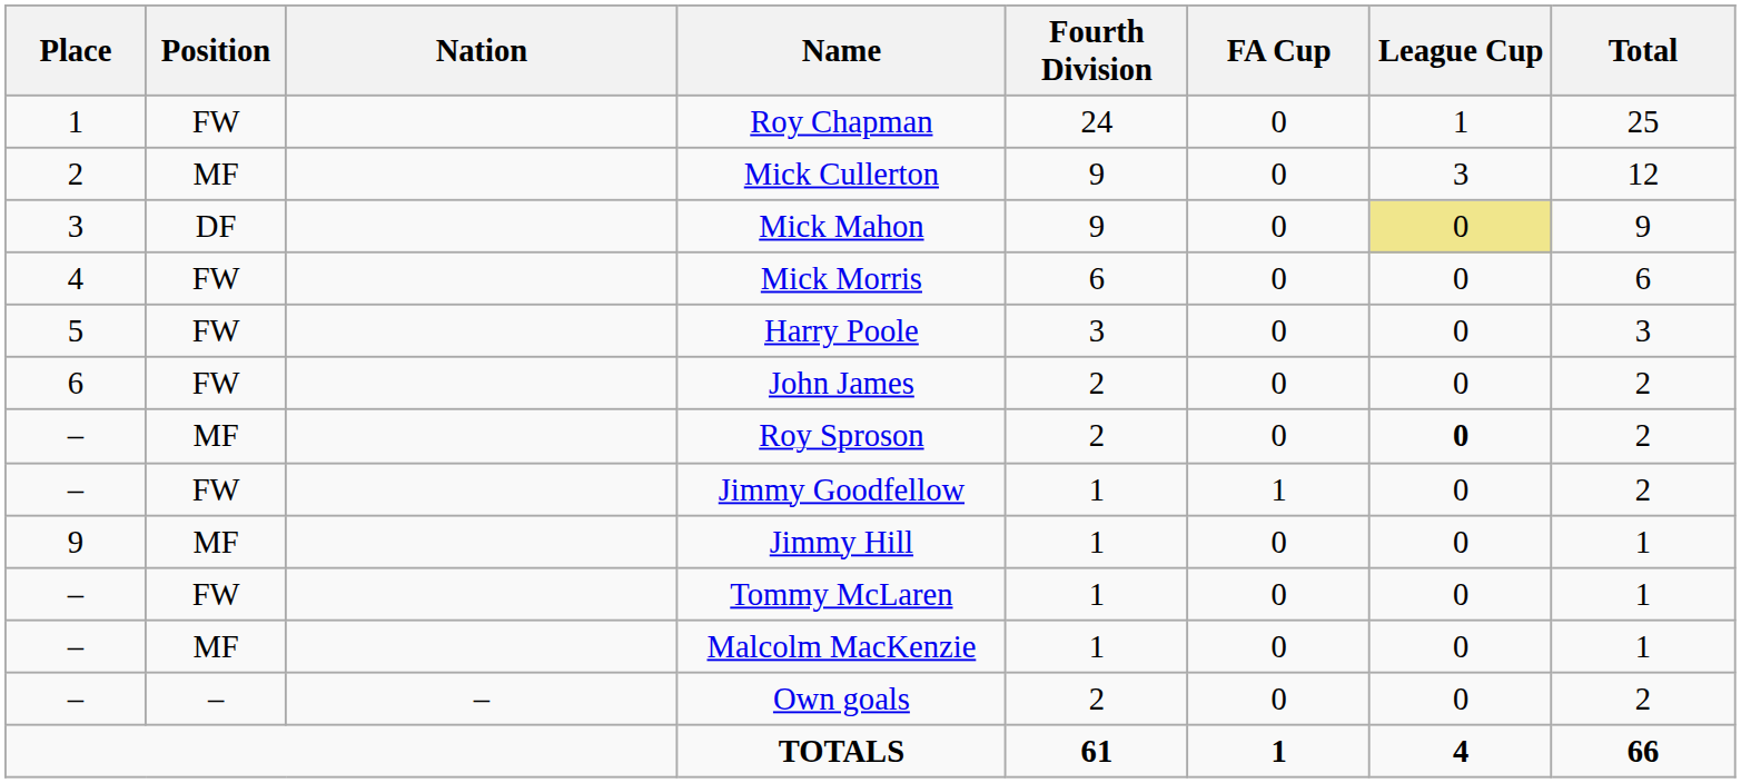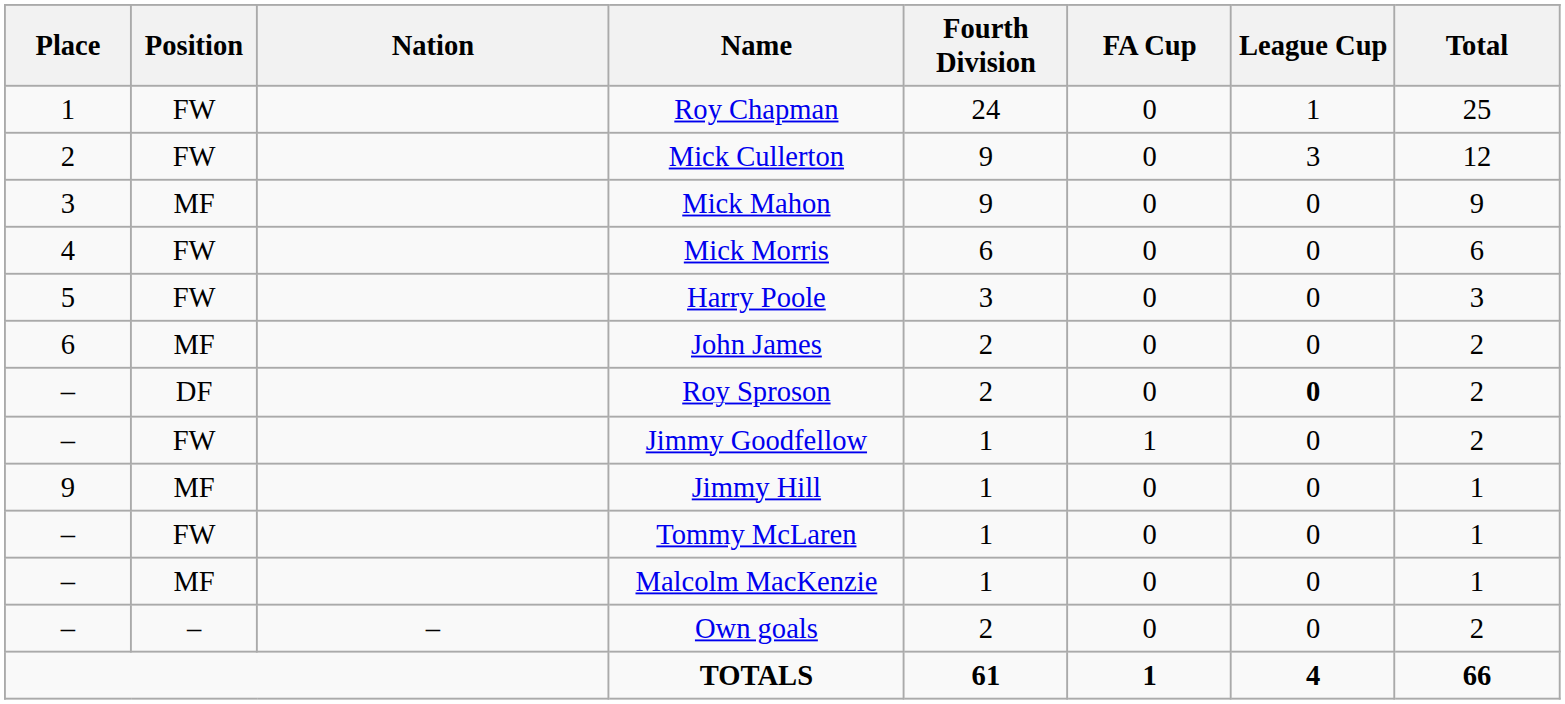 <table class="wikitable" style="font-size: 95%; text-align: center;">
 <tr>
 <th width=60>Place</th>
 <th width=60>Position</th>
 <th width=180>Nation</th>
 <th width=150>Name</th>
 <th width=80>Fourth Division</th>
 <th width=80>FA Cup</th>
 <th width=80>League Cup</th>
 <th width=80>Total</th>
 </tr>
 <tr>
 <td>1</td>
 <td>FW</td>
 <td></td>
 <td><a href='#'>Roy Chapman</a></td>
 <td>24</td>
 <td>0</td>
 <td>1</td>
 <td>25</td>
 </tr>
 <tr>
 <td>2</td>
-<td>MF</td>
+<td>FW</td>
 <td></td>
 <td><a href='#'>Mick Cullerton</a></td>
 <td>9</td>
 <td>0</td>
 <td>3</td>
 <td>12</td>
 </tr>
 <tr>
 <td>3</td>
-<td>DF</td>
+<td>MF</td>
 <td></td>
 <td><a href='#'>Mick Mahon</a></td>
 <td>9</td>
 <td>0</td>
-<td style="background: khaki;">0</td>
+<td>0</td>
 <td>9</td>
 </tr>
 <tr>
 <td>4</td>
 <td>FW</td>
 <td></td>
 <td><a href='#'>Mick Morris</a></td>
 <td>6</td>
 <td>0</td>
 <td>0</td>
 <td>6</td>
 </tr>
 <tr>
 <td>5</td>
 <td>FW</td>
 <td></td>
 <td><a href='#'>Harry Poole</a></td>
 <td>3</td>
 <td>0</td>
 <td>0</td>
 <td>3</td>
 </tr>
 <tr>
 <td>6</td>
-<td>FW</td>
+<td>MF</td>
 <td></td>
 <td><a href='#'>John James</a></td>
 <td>2</td>
 <td>0</td>
 <td>0</td>
 <td>2</td>
 </tr>
 <tr>
 <td>–</td>
-<td>MF</td>
+<td>DF</td>
 <td></td>
 <td><a href='#'>Roy Sproson</a></td>
 <td>2</td>
 <td>0</td>
 <td><strong>0</strong></td>
 <td>2</td>
 </tr>
 <tr>
 <td>–</td>
 <td>FW</td>
 <td></td>
 <td><a href='#'>Jimmy Goodfellow</a></td>
 <td>1</td>
 <td>1</td>
 <td>0</td>
 <td>2</td>
 </tr>
 <tr>
 <td>9</td>
 <td>MF</td>
 <td></td>
 <td><a href='#'>Jimmy Hill</a></td>
 <td>1</td>
 <td>0</td>
 <td>0</td>
 <td>1</td>
 </tr>
 <tr>
 <td>–</td>
 <td>FW</td>
 <td></td>
 <td><a href='#'>Tommy McLaren</a></td>
 <td>1</td>
 <td>0</td>
 <td>0</td>
 <td>1</td>
 </tr>
 <tr>
 <td>–</td>
 <td>MF</td>
 <td></td>
 <td><a href='#'>Malcolm MacKenzie</a></td>
 <td>1</td>
 <td>0</td>
 <td>0</td>
 <td>1</td>
 </tr>
 <tr>
 <td>–</td>
 <td>–</td>
 <td>–</td>
 <td><a href='#'>Own goals</a></td>
 <td>2</td>
 <td>0</td>
 <td>0</td>
 <td>2</td>
 </tr>
 <tr>
 <td colspan="3"></td>
 <td><strong>TOTALS</strong></td>
 <td><strong>61</strong></td>
 <td><strong>1</strong></td>
 <td><strong>4</strong></td>
 <td><strong>66</strong></td>
 </tr>
 </table>
